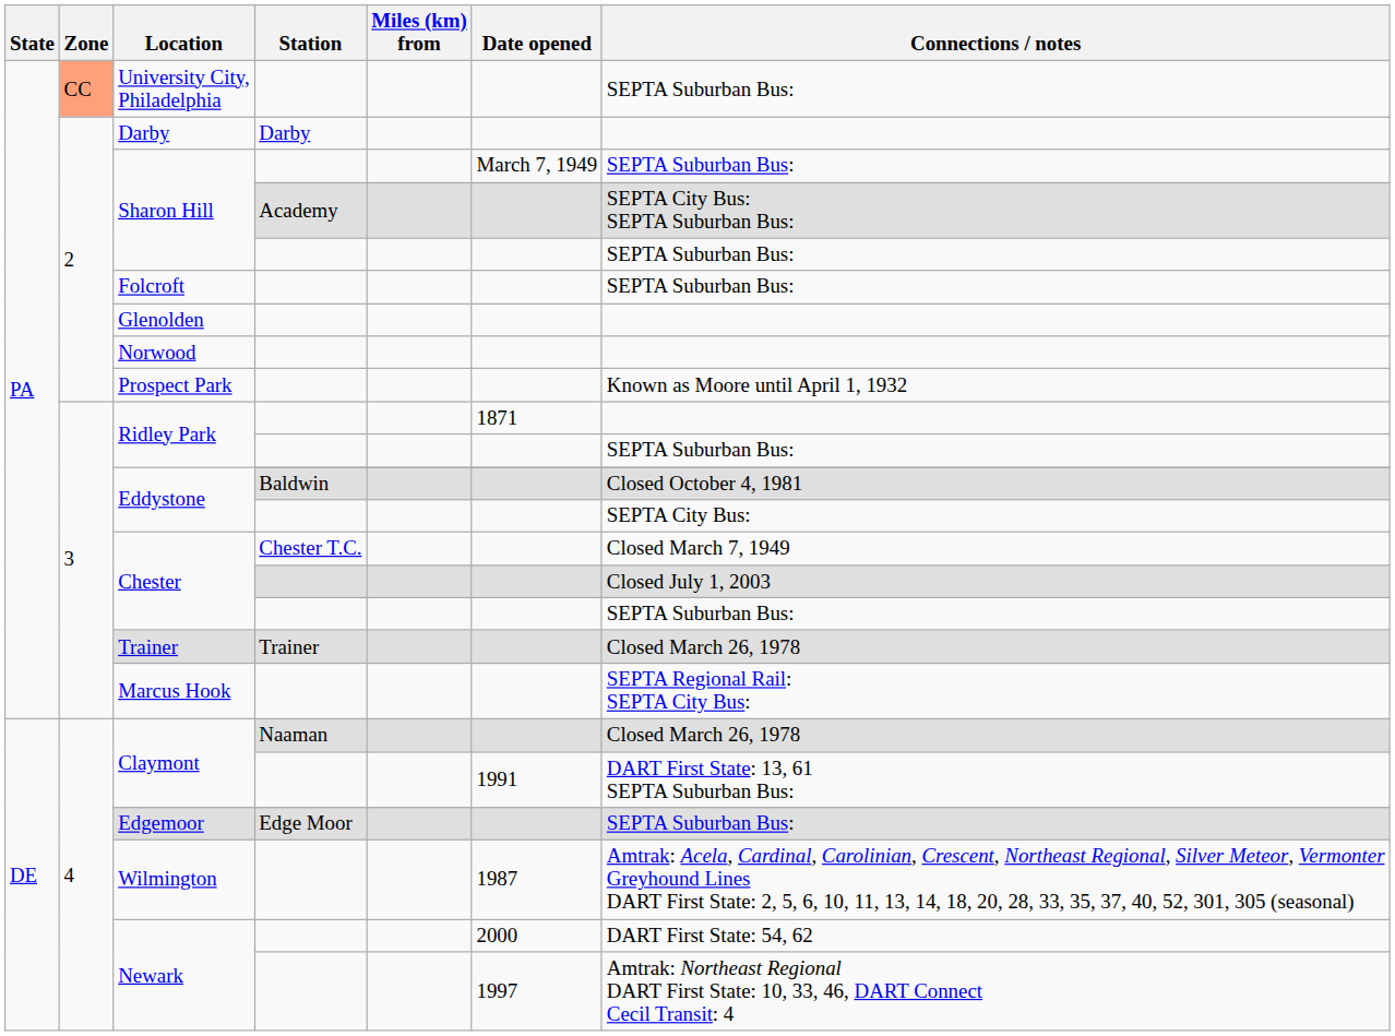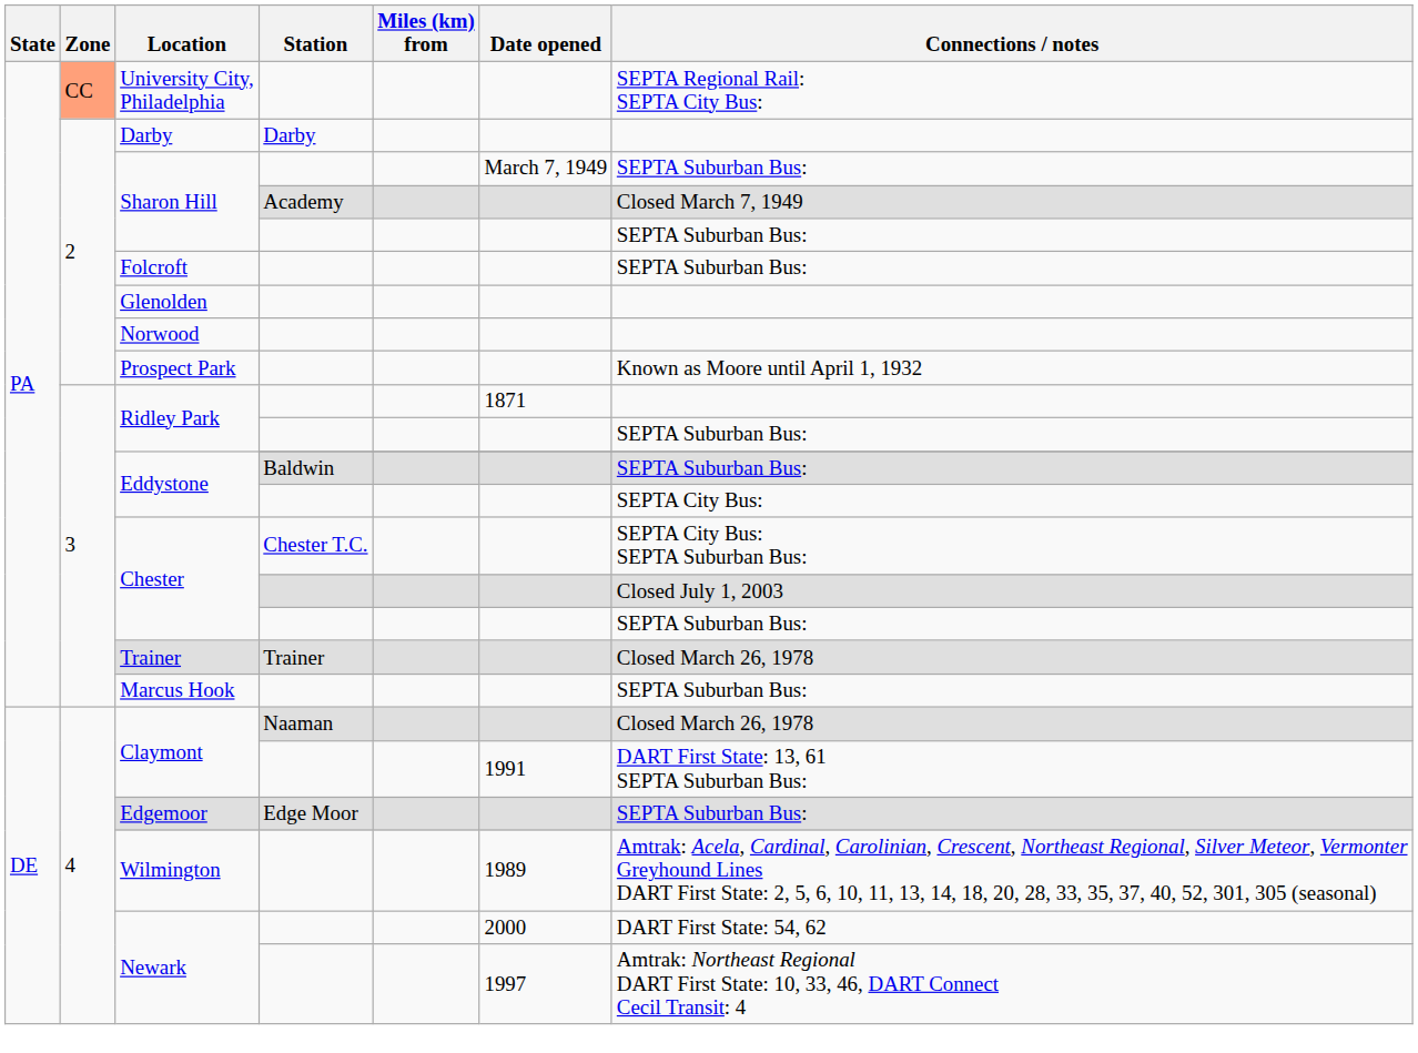 <table class="wikitable">
 <tr style="vertical-align:bottom;"|>
 <th>State</th>
 <th>Zone</th>
 <th>Location</th>
 <th>Station</th>
 <th><a href='#'>Miles (km)</a><br>from<br></th>
 <th>Date opened</th>
 <th class="nowrap">Connections / notes</th>
 </tr>
 <tr>
 <td rowspan=19><a href='#'>PA</a></td>
 <td rowspan=1 style="background: lightsalmon;">CC</td>
 <td><a href='#'>University City,<br>Philadelphia</a></td>
 <td> </td>
 <td></td>
 <td></td>
-<td> SEPTA Suburban Bus: </td>
+<td> <a href='#'>SEPTA Regional Rail</a>:     <br> <a href='#'>SEPTA City Bus</a>: </td>
 </tr>
 <tr>
 <td rowspan=8>2</td>
 <td><a href='#'>Darby</a></td>
 <td><a href='#'>Darby</a></td>
 <td></td>
 <td></td>
 <td></td>
 </tr>
 <tr>
 <td rowspan=3><a href='#'>Sharon Hill</a></td>
 <td></td>
 <td></td>
 <td>March 7, 1949</td>
 <td> <a href='#'>SEPTA Suburban Bus</a>: </td>
 </tr>
 <tr bgcolor=dfdfdf>
 <td>Academy</td>
 <td></td>
 <td></td>
-<td> SEPTA City Bus: <br> SEPTA Suburban Bus: </td>
+<td>Closed March 7, 1949</td>
 </tr>
 <tr>
 <td></td>
 <td></td>
 <td></td>
 <td> SEPTA Suburban Bus: </td>
 </tr>
 <tr>
 <td><a href='#'>Folcroft</a></td>
 <td></td>
 <td></td>
 <td></td>
 <td> SEPTA Suburban Bus: </td>
 </tr>
 <tr>
 <td><a href='#'>Glenolden</a></td>
 <td></td>
 <td></td>
 <td></td>
 <td></td>
 </tr>
 <tr>
 <td><a href='#'>Norwood</a></td>
 <td></td>
 <td></td>
 <td></td>
 <td></td>
 </tr>
 <tr>
 <td><a href='#'>Prospect Park</a></td>
 <td></td>
 <td></td>
 <td></td>
 <td>Known as Moore until April 1, 1932</td>
 </tr>
 <tr>
 <td rowspan=10>3</td>
 <td rowspan=2><a href='#'>Ridley Park</a></td>
 <td></td>
 <td></td>
 <td>1871</td>
 <td></td>
 </tr>
 <tr>
 <td></td>
 <td></td>
 <td></td>
 <td> SEPTA Suburban Bus: </td>
 </tr>
 <tr>
 <td rowspan=3><a href='#'>Eddystone</a></td>
 </tr>
 <tr bgcolor=dfdfdf>
 <td>Baldwin</td>
 <td></td>
 <td></td>
-<td>Closed October 4, 1981</td>
+<td> <a href='#'>SEPTA Suburban Bus</a>: </td>
 </tr>
 <tr>
 <td></td>
 <td></td>
 <td></td>
 <td> SEPTA City Bus: </td>
 </tr>
 <tr>
 <td rowspan=3><a href='#'>Chester</a></td>
 <td><a href='#'>Chester T.C.</a> </td>
 <td></td>
 <td></td>
-<td>Closed March 7, 1949</td>
+<td> SEPTA City Bus: <br> SEPTA Suburban Bus: </td>
 </tr>
 <tr bgcolor=dfdfdf>
 <td></td>
 <td></td>
 <td></td>
 <td>Closed July 1, 2003</td>
 </tr>
 <tr>
 <td></td>
 <td></td>
 <td></td>
 <td> SEPTA Suburban Bus: </td>
 </tr>
 <tr bgcolor=dfdfdf>
 <td><a href='#'>Trainer</a></td>
 <td>Trainer</td>
 <td></td>
 <td></td>
 <td>Closed March 26, 1978</td>
 </tr>
 <tr>
 <td><a href='#'>Marcus Hook</a></td>
 <td></td>
 <td></td>
 <td></td>
-<td> <a href='#'>SEPTA Regional Rail</a>:     <br> <a href='#'>SEPTA City Bus</a>: </td>
+<td> SEPTA Suburban Bus: </td>
 </tr>
 <tr>
 <td rowspan=6><a href='#'>DE</a></td>
 <td rowspan=6>4</td>
 <td rowspan=2><a href='#'>Claymont</a></td>
 <td bgcolor=dfdfdf>Naaman</td>
 <td bgcolor=dfdfdf></td>
 <td bgcolor=dfdfdf></td>
 <td bgcolor=dfdfdf>Closed March 26, 1978</td>
 </tr>
 <tr>
 <td> </td>
 <td></td>
 <td>1991</td>
 <td> <a href='#'>DART First State</a>: 13, 61<br> SEPTA Suburban Bus: </td>
 </tr>
 <tr bgcolor=dfdfdf>
 <td><a href='#'>Edgemoor</a></td>
 <td>Edge Moor</td>
 <td></td>
 <td></td>
 <td> <a href='#'>SEPTA Suburban Bus</a>: </td>
 </tr>
 <tr>
 <td><a href='#'>Wilmington</a></td>
 <td> </td>
 <td></td>
-<td>1987</td>
+<td>1989</td>
 <td> <a href='#'>Amtrak</a>: <em><a href='#'>Acela</a></em>, <em><a href='#'>Cardinal</a></em>, <em><a href='#'>Carolinian</a></em>, <em><a href='#'>Crescent</a></em>, <em><a href='#'>Northeast Regional</a></em>, <em><a href='#'>Silver Meteor</a></em>, <em><a href='#'>Vermonter</a></em><br> <a href='#'>Greyhound Lines</a><br> DART First State: 2, 5, 6, 10, 11, 13, 14, 18, 20, 28, 33, 35, 37, 40, 52, 301, 305 (seasonal)</td>
 </tr>
 <tr>
 <td rowspan=2><a href='#'>Newark</a></td>
 <td> </td>
 <td></td>
 <td>2000</td>
 <td> DART First State: 54, 62</td>
 </tr>
 <tr>
 <td> </td>
 <td></td>
 <td>1997</td>
 <td> Amtrak: <em>Northeast Regional</em><br> DART First State: 10, 33, 46, <a href='#'>DART Connect</a><br> <a href='#'>Cecil Transit</a>: 4</td>
 </tr>
 </table>
